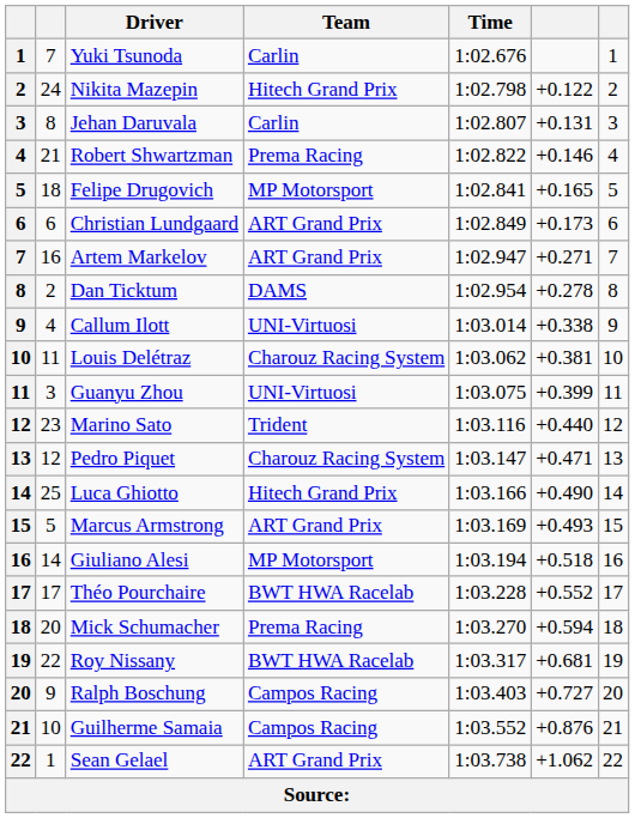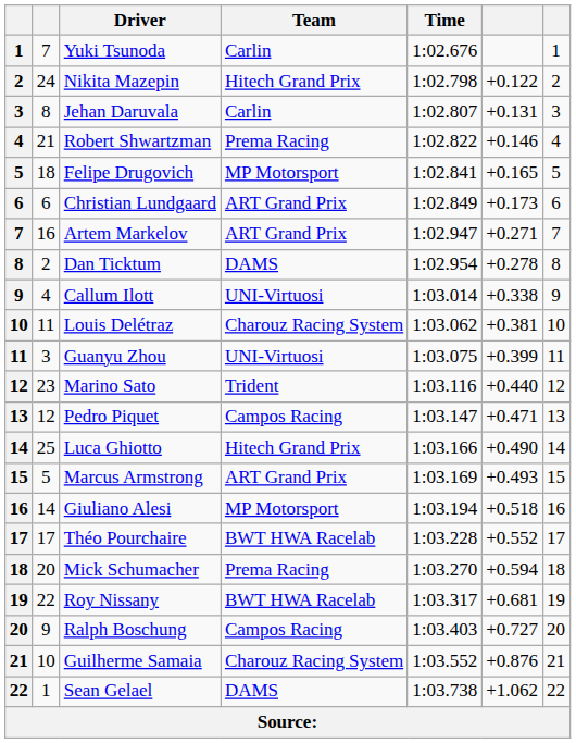 <table class="wikitable" style="font-size:85%">
 <tr>
 <th scope="col"></th>
 <th scope="col"></th>
 <th scope="col">Driver</th>
 <th scope="col">Team</th>
 <th scope="col">Time</th>
 <th scope="col"></th>
 <th scope="col"></th>
 </tr>
 <tr>
 <th scope=row>1</th>
 <td align=center>7</td>
 <td> <a href='#'>Yuki Tsunoda</a></td>
 <td><a href='#'>Carlin</a></td>
 <td>1:02.676</td>
 <td></td>
 <td align=center>1</td>
 </tr>
 <tr>
 <th scope=row>2</th>
 <td align=center>24</td>
 <td> <a href='#'>Nikita Mazepin</a></td>
 <td><a href='#'>Hitech Grand Prix</a></td>
 <td>1:02.798</td>
 <td>+0.122</td>
 <td align=center>2</td>
 </tr>
 <tr>
 <th scope=row>3</th>
 <td align=center>8</td>
 <td> <a href='#'>Jehan Daruvala</a></td>
 <td><a href='#'>Carlin</a></td>
 <td>1:02.807</td>
 <td>+0.131</td>
 <td align=center>3</td>
 </tr>
 <tr>
 <th scope=row>4</th>
 <td align=center>21</td>
 <td> <a href='#'>Robert Shwartzman</a></td>
 <td><a href='#'>Prema Racing</a></td>
 <td>1:02.822</td>
 <td>+0.146</td>
 <td align=center>4</td>
 </tr>
 <tr>
 <th scope=row>5</th>
 <td align=center>18</td>
 <td> <a href='#'>Felipe Drugovich</a></td>
 <td><a href='#'>MP Motorsport</a></td>
 <td>1:02.841</td>
 <td>+0.165</td>
 <td align=center>5</td>
 </tr>
 <tr>
 <th scope=row>6</th>
 <td align=center>6</td>
 <td> <a href='#'>Christian Lundgaard</a></td>
 <td><a href='#'>ART Grand Prix</a></td>
 <td>1:02.849</td>
 <td>+0.173</td>
 <td align=center>6</td>
 </tr>
 <tr>
 <th scope=row>7</th>
 <td align=center>16</td>
 <td> <a href='#'>Artem Markelov</a></td>
 <td><a href='#'>ART Grand Prix</a></td>
 <td>1:02.947</td>
 <td>+0.271</td>
 <td align=center>7</td>
 </tr>
 <tr>
 <th scope=row>8</th>
 <td align=center>2</td>
 <td> <a href='#'>Dan Ticktum</a></td>
 <td><a href='#'>DAMS</a></td>
 <td>1:02.954</td>
 <td>+0.278</td>
 <td align=center>8</td>
 </tr>
 <tr>
 <th scope=row>9</th>
 <td align=center>4</td>
 <td> <a href='#'>Callum Ilott</a></td>
 <td><a href='#'>UNI-Virtuosi</a></td>
 <td>1:03.014</td>
 <td>+0.338</td>
 <td align=center>9</td>
 </tr>
 <tr>
 <th scope=row>10</th>
 <td align=center>11</td>
 <td> <a href='#'>Louis Delétraz</a></td>
 <td><a href='#'>Charouz Racing System</a></td>
 <td>1:03.062</td>
 <td>+0.381</td>
 <td align=center>10</td>
 </tr>
 <tr>
 <th scope=row>11</th>
 <td align=center>3</td>
 <td> <a href='#'>Guanyu Zhou</a></td>
 <td><a href='#'>UNI-Virtuosi</a></td>
 <td>1:03.075</td>
 <td>+0.399</td>
 <td align=center>11</td>
 </tr>
 <tr>
 <th scope=row>12</th>
 <td align=center>23</td>
 <td> <a href='#'>Marino Sato</a></td>
 <td><a href='#'>Trident</a></td>
 <td>1:03.116</td>
 <td>+0.440</td>
 <td align=center>12</td>
 </tr>
 <tr>
 <th scope=row>13</th>
 <td align=center>12</td>
 <td> <a href='#'>Pedro Piquet</a></td>
-<td><a href='#'>Charouz Racing System</a></td>
+<td><a href='#'>Campos Racing</a></td>
 <td>1:03.147</td>
 <td>+0.471</td>
 <td align=center>13</td>
 </tr>
 <tr>
 <th scope=row>14</th>
 <td align=center>25</td>
 <td> <a href='#'>Luca Ghiotto</a></td>
 <td><a href='#'>Hitech Grand Prix</a></td>
 <td>1:03.166</td>
 <td>+0.490</td>
 <td align=center>14</td>
 </tr>
 <tr>
 <th scope=row>15</th>
 <td align=center>5</td>
 <td> <a href='#'>Marcus Armstrong</a></td>
 <td><a href='#'>ART Grand Prix</a></td>
 <td>1:03.169</td>
 <td>+0.493</td>
 <td align=center>15</td>
 </tr>
 <tr>
 <th scope=row>16</th>
 <td align=center>14</td>
 <td> <a href='#'>Giuliano Alesi</a></td>
 <td><a href='#'>MP Motorsport</a></td>
 <td>1:03.194</td>
 <td>+0.518</td>
 <td align=center>16</td>
 </tr>
 <tr>
 <th scope=row>17</th>
 <td align=center>17</td>
 <td> <a href='#'>Théo Pourchaire</a></td>
 <td><a href='#'>BWT HWA Racelab</a></td>
 <td>1:03.228</td>
 <td>+0.552</td>
 <td align=center>17</td>
 </tr>
 <tr>
 <th scope=row>18</th>
 <td align=center>20</td>
 <td> <a href='#'>Mick Schumacher</a></td>
 <td><a href='#'>Prema Racing</a></td>
 <td>1:03.270</td>
 <td>+0.594</td>
 <td align=center>18</td>
 </tr>
 <tr>
 <th scope=row>19</th>
 <td align=center>22</td>
 <td> <a href='#'>Roy Nissany</a></td>
 <td><a href='#'>BWT HWA Racelab</a></td>
 <td>1:03.317</td>
 <td>+0.681</td>
 <td align=center>19</td>
 </tr>
 <tr>
 <th scope=row>20</th>
 <td align=center>9</td>
 <td> <a href='#'>Ralph Boschung</a></td>
 <td><a href='#'>Campos Racing</a></td>
 <td>1:03.403</td>
 <td>+0.727</td>
 <td align=center>20</td>
 </tr>
 <tr>
 <th scope=row>21</th>
 <td align=center>10</td>
 <td> <a href='#'>Guilherme Samaia</a></td>
-<td><a href='#'>Campos Racing</a></td>
+<td><a href='#'>Charouz Racing System</a></td>
 <td>1:03.552</td>
 <td>+0.876</td>
 <td align=center>21</td>
 </tr>
 <tr>
 <th scope=row>22</th>
 <td align=center>1</td>
 <td> <a href='#'>Sean Gelael</a></td>
-<td><a href='#'>ART Grand Prix</a></td>
+<td><a href='#'>DAMS</a></td>
 <td>1:03.738</td>
 <td>+1.062</td>
 <td align=center>22</td>
 </tr>
 <tr>
 <th colspan="7">Source:</th>
 </tr>
 </table>
